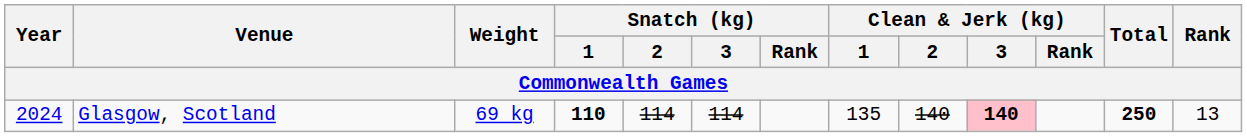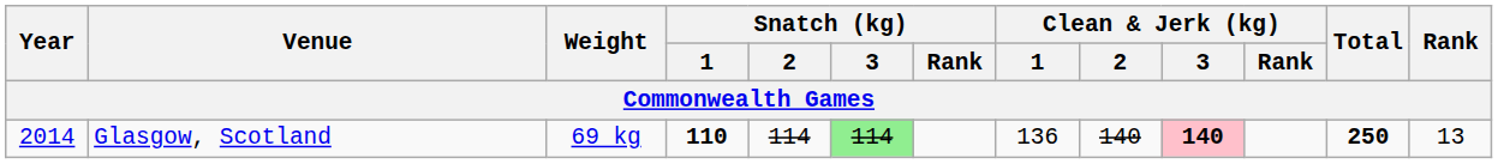 <table class = "wikitable" style="text-align:center;">
 <tr>
 <th rowspan=2 width=40>Year</th>
 <th rowspan=2 width=250>Venue</th>
 <th rowspan=2 width=60>Weight</th>
 <th colspan=4>Snatch (kg)</th>
 <th colspan=4>Clean & Jerk (kg)</th>
 <th rowspan=2 width=40>Total</th>
 <th rowspan=2 width=40>Rank</th>
 </tr>
 <tr>
 <th width=40>1</th>
 <th width=40>2</th>
 <th width=40>3</th>
 <th width=40>Rank</th>
 <th width=40>1</th>
 <th width=40>2</th>
 <th width=40>3</th>
 <th width=40>Rank</th>
 </tr>
 <tr>
 <th colspan=13><a href='#'>Commonwealth Games</a></th>
 </tr>
 <tr>
-<td><a href='#'>2024</a></td>
+<td><a href='#'>2014</a></td>
 <td align=left> <a href='#'>Glasgow</a>, <a href='#'>Scotland</a></td>
 <td><a href='#'>69 kg</a></td>
 <td><strong>110</strong></td>
 <td><s>114</s></td>
-<td><s>114</s></td>
+<td style="background: lightgreen;"><s>114</s></td>
 <td></td>
-<td>135</td>
+<td>136</td>
 <td><s>140</s></td>
 <td style="background: pink;"><strong>140</strong></td>
 <td></td>
 <td><strong>250</strong></td>
 <td>13</td>
 </tr>
 </table>
